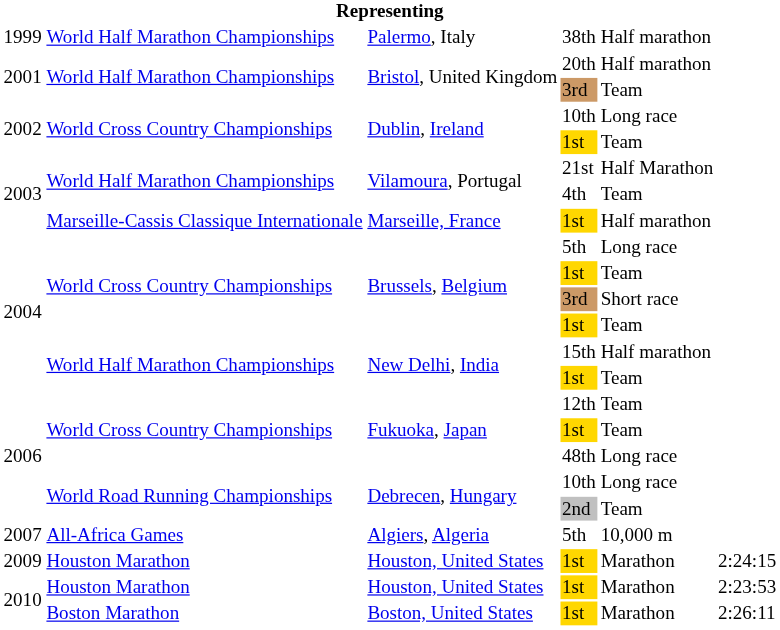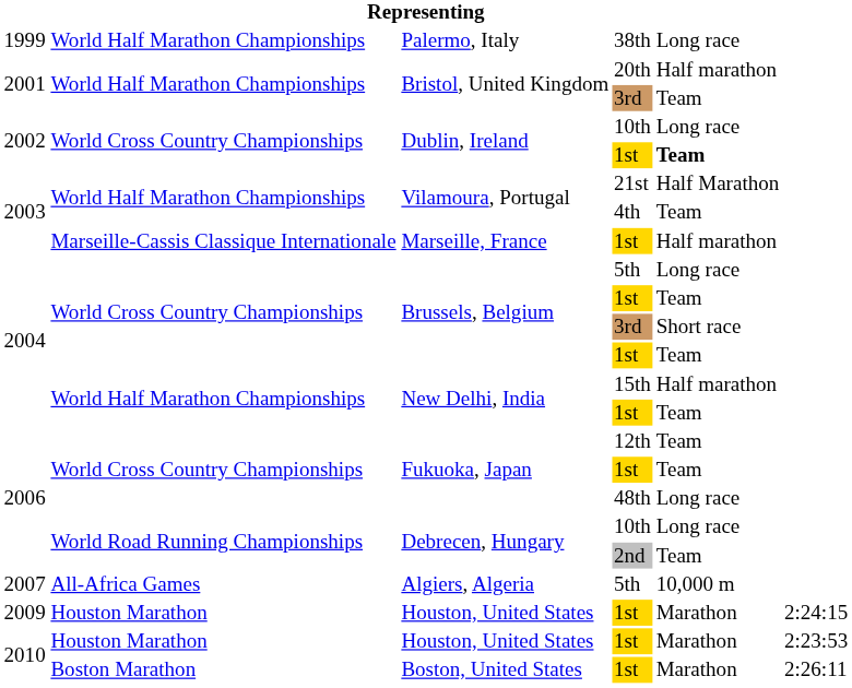 <table>
 <tr>
 <th colspan="6">Representing </th>
 </tr>
 <tr>
 <td>1999</td>
 <td><a href='#'>World Half Marathon Championships</a></td>
 <td><a href='#'>Palermo</a>, Italy</td>
 <td>38th</td>
-<td>Half marathon</td>
+<td>Long race</td>
 <td></td>
 </tr>
 <tr>
 <td rowspan=2>2001</td>
 <td rowspan=2><a href='#'>World Half Marathon Championships</a></td>
 <td rowspan=2><a href='#'>Bristol</a>, United Kingdom</td>
 <td>20th</td>
 <td>Half marathon</td>
 <td></td>
 </tr>
 <tr>
 <td bgcolor=cc9966>3rd</td>
 <td>Team</td>
 <td></td>
 </tr>
 <tr>
 <td rowspan=2>2002</td>
 <td rowspan=2><a href='#'>World Cross Country Championships</a></td>
 <td rowspan=2><a href='#'>Dublin</a>, <a href='#'>Ireland</a></td>
 <td>10th</td>
 <td>Long race</td>
 <td></td>
 </tr>
 <tr>
 <td bgcolor=gold>1st</td>
-<td>Team</td>
+<td><strong>Team</strong></td>
 <td></td>
 </tr>
 <tr>
 <td rowspan=3>2003</td>
 <td rowspan=2><a href='#'>World Half Marathon Championships</a></td>
 <td rowspan=2><a href='#'>Vilamoura</a>, Portugal</td>
 <td>21st</td>
 <td>Half Marathon</td>
 <td></td>
 </tr>
 <tr>
 <td>4th</td>
 <td>Team</td>
 <td></td>
 </tr>
 <tr>
 <td><a href='#'>Marseille-Cassis Classique Internationale</a></td>
 <td><a href='#'>Marseille, France</a></td>
 <td bgcolor=gold>1st</td>
 <td>Half marathon</td>
 <td></td>
 </tr>
 <tr>
 <td rowspan=6>2004</td>
 <td rowspan=4><a href='#'>World Cross Country Championships</a></td>
 <td rowspan=4><a href='#'>Brussels</a>, <a href='#'>Belgium</a></td>
 <td>5th</td>
 <td>Long race</td>
 <td></td>
 </tr>
 <tr>
 <td bgcolor=gold>1st</td>
 <td>Team</td>
 <td></td>
 </tr>
 <tr>
 <td bgcolor=#CC9966>3rd</td>
 <td>Short race</td>
 <td></td>
 </tr>
 <tr>
 <td bgcolor=gold>1st</td>
 <td>Team</td>
 <td></td>
 </tr>
 <tr>
 <td rowspan=2><a href='#'>World Half Marathon Championships</a></td>
 <td rowspan=2><a href='#'>New Delhi</a>, <a href='#'>India</a></td>
 <td>15th</td>
 <td>Half marathon</td>
 <td></td>
 </tr>
 <tr>
 <td bgcolor=gold>1st</td>
 <td>Team</td>
 <td></td>
 </tr>
 <tr>
 <td rowspan=5>2006</td>
 <td rowspan=3><a href='#'>World Cross Country Championships</a></td>
 <td rowspan=3><a href='#'>Fukuoka</a>, <a href='#'>Japan</a></td>
 <td>12th</td>
 <td>Team</td>
 <td></td>
 </tr>
 <tr>
 <td bgcolor=gold>1st</td>
 <td>Team</td>
 <td></td>
 </tr>
 <tr>
 <td>48th</td>
 <td>Long race</td>
 <td></td>
 </tr>
 <tr>
 <td rowspan=2><a href='#'>World Road Running Championships</a></td>
 <td rowspan=2><a href='#'>Debrecen</a>, <a href='#'>Hungary</a></td>
 <td>10th</td>
 <td>Long race</td>
 <td></td>
 </tr>
 <tr>
 <td bgcolor=silver>2nd</td>
 <td>Team</td>
 <td></td>
 </tr>
 <tr>
 <td>2007</td>
 <td><a href='#'>All-Africa Games</a></td>
 <td><a href='#'>Algiers</a>, <a href='#'>Algeria</a></td>
 <td>5th</td>
 <td>10,000 m </td>
 <td></td>
 </tr>
 <tr>
 <td>2009</td>
 <td><a href='#'>Houston Marathon</a></td>
 <td><a href='#'>Houston, United States</a></td>
 <td bgcolor=gold>1st</td>
 <td>Marathon</td>
 <td>2:24:15</td>
 </tr>
 <tr>
 <td rowspan=2>2010</td>
 <td><a href='#'>Houston Marathon</a></td>
 <td><a href='#'>Houston, United States</a></td>
 <td bgcolor=gold>1st</td>
 <td>Marathon</td>
 <td>2:23:53</td>
 </tr>
 <tr>
 <td><a href='#'>Boston Marathon</a></td>
 <td><a href='#'>Boston, United States</a></td>
 <td bgcolor=gold>1st</td>
 <td>Marathon</td>
 <td>2:26:11</td>
 </tr>
 </table>
